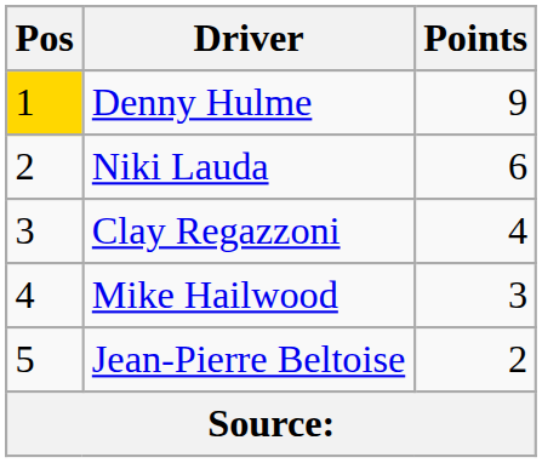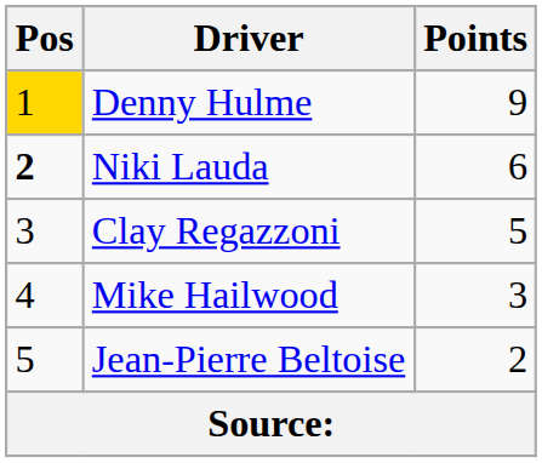 <table class="wikitable" style="font-size: 95%;">
 <tr>
 <th>Pos</th>
 <th>Driver</th>
 <th>Points</th>
 </tr>
 <tr>
 <td style="background: gold;">1</td>
 <td> <a href='#'>Denny Hulme</a></td>
 <td style="text-align:right;">9</td>
 </tr>
 <tr>
-<td>2</td>
+<td><strong>2</strong></td>
 <td> <a href='#'>Niki Lauda</a></td>
 <td style="text-align:right;">6</td>
 </tr>
 <tr>
 <td>3</td>
 <td> <a href='#'>Clay Regazzoni</a></td>
-<td style="text-align:right;">4</td>
+<td style="text-align:right;">5</td>
 </tr>
 <tr>
 <td>4</td>
 <td> <a href='#'>Mike Hailwood</a></td>
 <td style="text-align:right;">3</td>
 </tr>
 <tr>
 <td>5</td>
 <td> <a href='#'>Jean-Pierre Beltoise</a></td>
 <td style="text-align:right;">2</td>
 </tr>
 <tr>
 <th colspan=3>Source:</th>
 </tr>
 </table>
